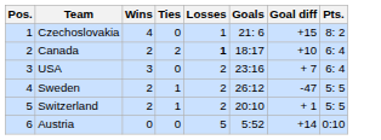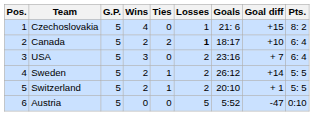 <table class="wikitable">
 <tr>
 <th>Pos.</th>
 <th>Team</th>
+<th>G.P.</th>
 <th>Wins</th>
 <th>Ties</th>
 <th>Losses</th>
 <th>Goals</th>
 <th>Goal diff</th>
 <th>Pts.</th>
 </tr>
 <tr bgcolor="#CAE1FF" align="right">
 <td>1</td>
 <td align="left"> Czechoslovakia</td>
+<td>5</td>
 <td>4</td>
 <td>0</td>
 <td>1</td>
 <td>21: 6</td>
 <td>+15</td>
 <td>8: 2</td>
 </tr>
 <tr bgcolor="#CAE1FF" align="right">
 <td>2</td>
 <td align="left"> Canada</td>
+<td>5</td>
 <td>2</td>
 <td>2</td>
 <td><strong>1</strong></td>
 <td>18:17</td>
 <td>+10</td>
 <td>6: 4</td>
 </tr>
 <tr bgcolor="#CAE1FF" align="right">
 <td>3</td>
 <td align="left"> USA</td>
+<td>5</td>
 <td>3</td>
 <td>0</td>
 <td>2</td>
 <td>23:16</td>
 <td>+ 7</td>
 <td>6: 4</td>
 </tr>
 <tr bgcolor="#CAE1FF" align="right">
 <td>4</td>
 <td align="left"> Sweden</td>
+<td>5</td>
 <td>2</td>
 <td>1</td>
 <td>2</td>
 <td>26:12</td>
-<td>-47</td>
+<td>+14</td>
 <td>5: 5</td>
 </tr>
 <tr bgcolor="#CAE1FF" align="right">
 <td>5</td>
 <td align="left"> Switzerland</td>
+<td>5</td>
 <td>2</td>
 <td>1</td>
 <td>2</td>
 <td>20:10</td>
 <td>+ 1</td>
 <td>5: 5</td>
 </tr>
 <tr bgcolor="#CAE1FF" align="right">
 <td>6</td>
 <td align="left"> Austria</td>
+<td>5</td>
 <td>0</td>
 <td>0</td>
 <td>5</td>
 <td>5:52</td>
-<td>+14</td>
+<td>-47</td>
 <td>0:10</td>
 </tr>
 </table>
